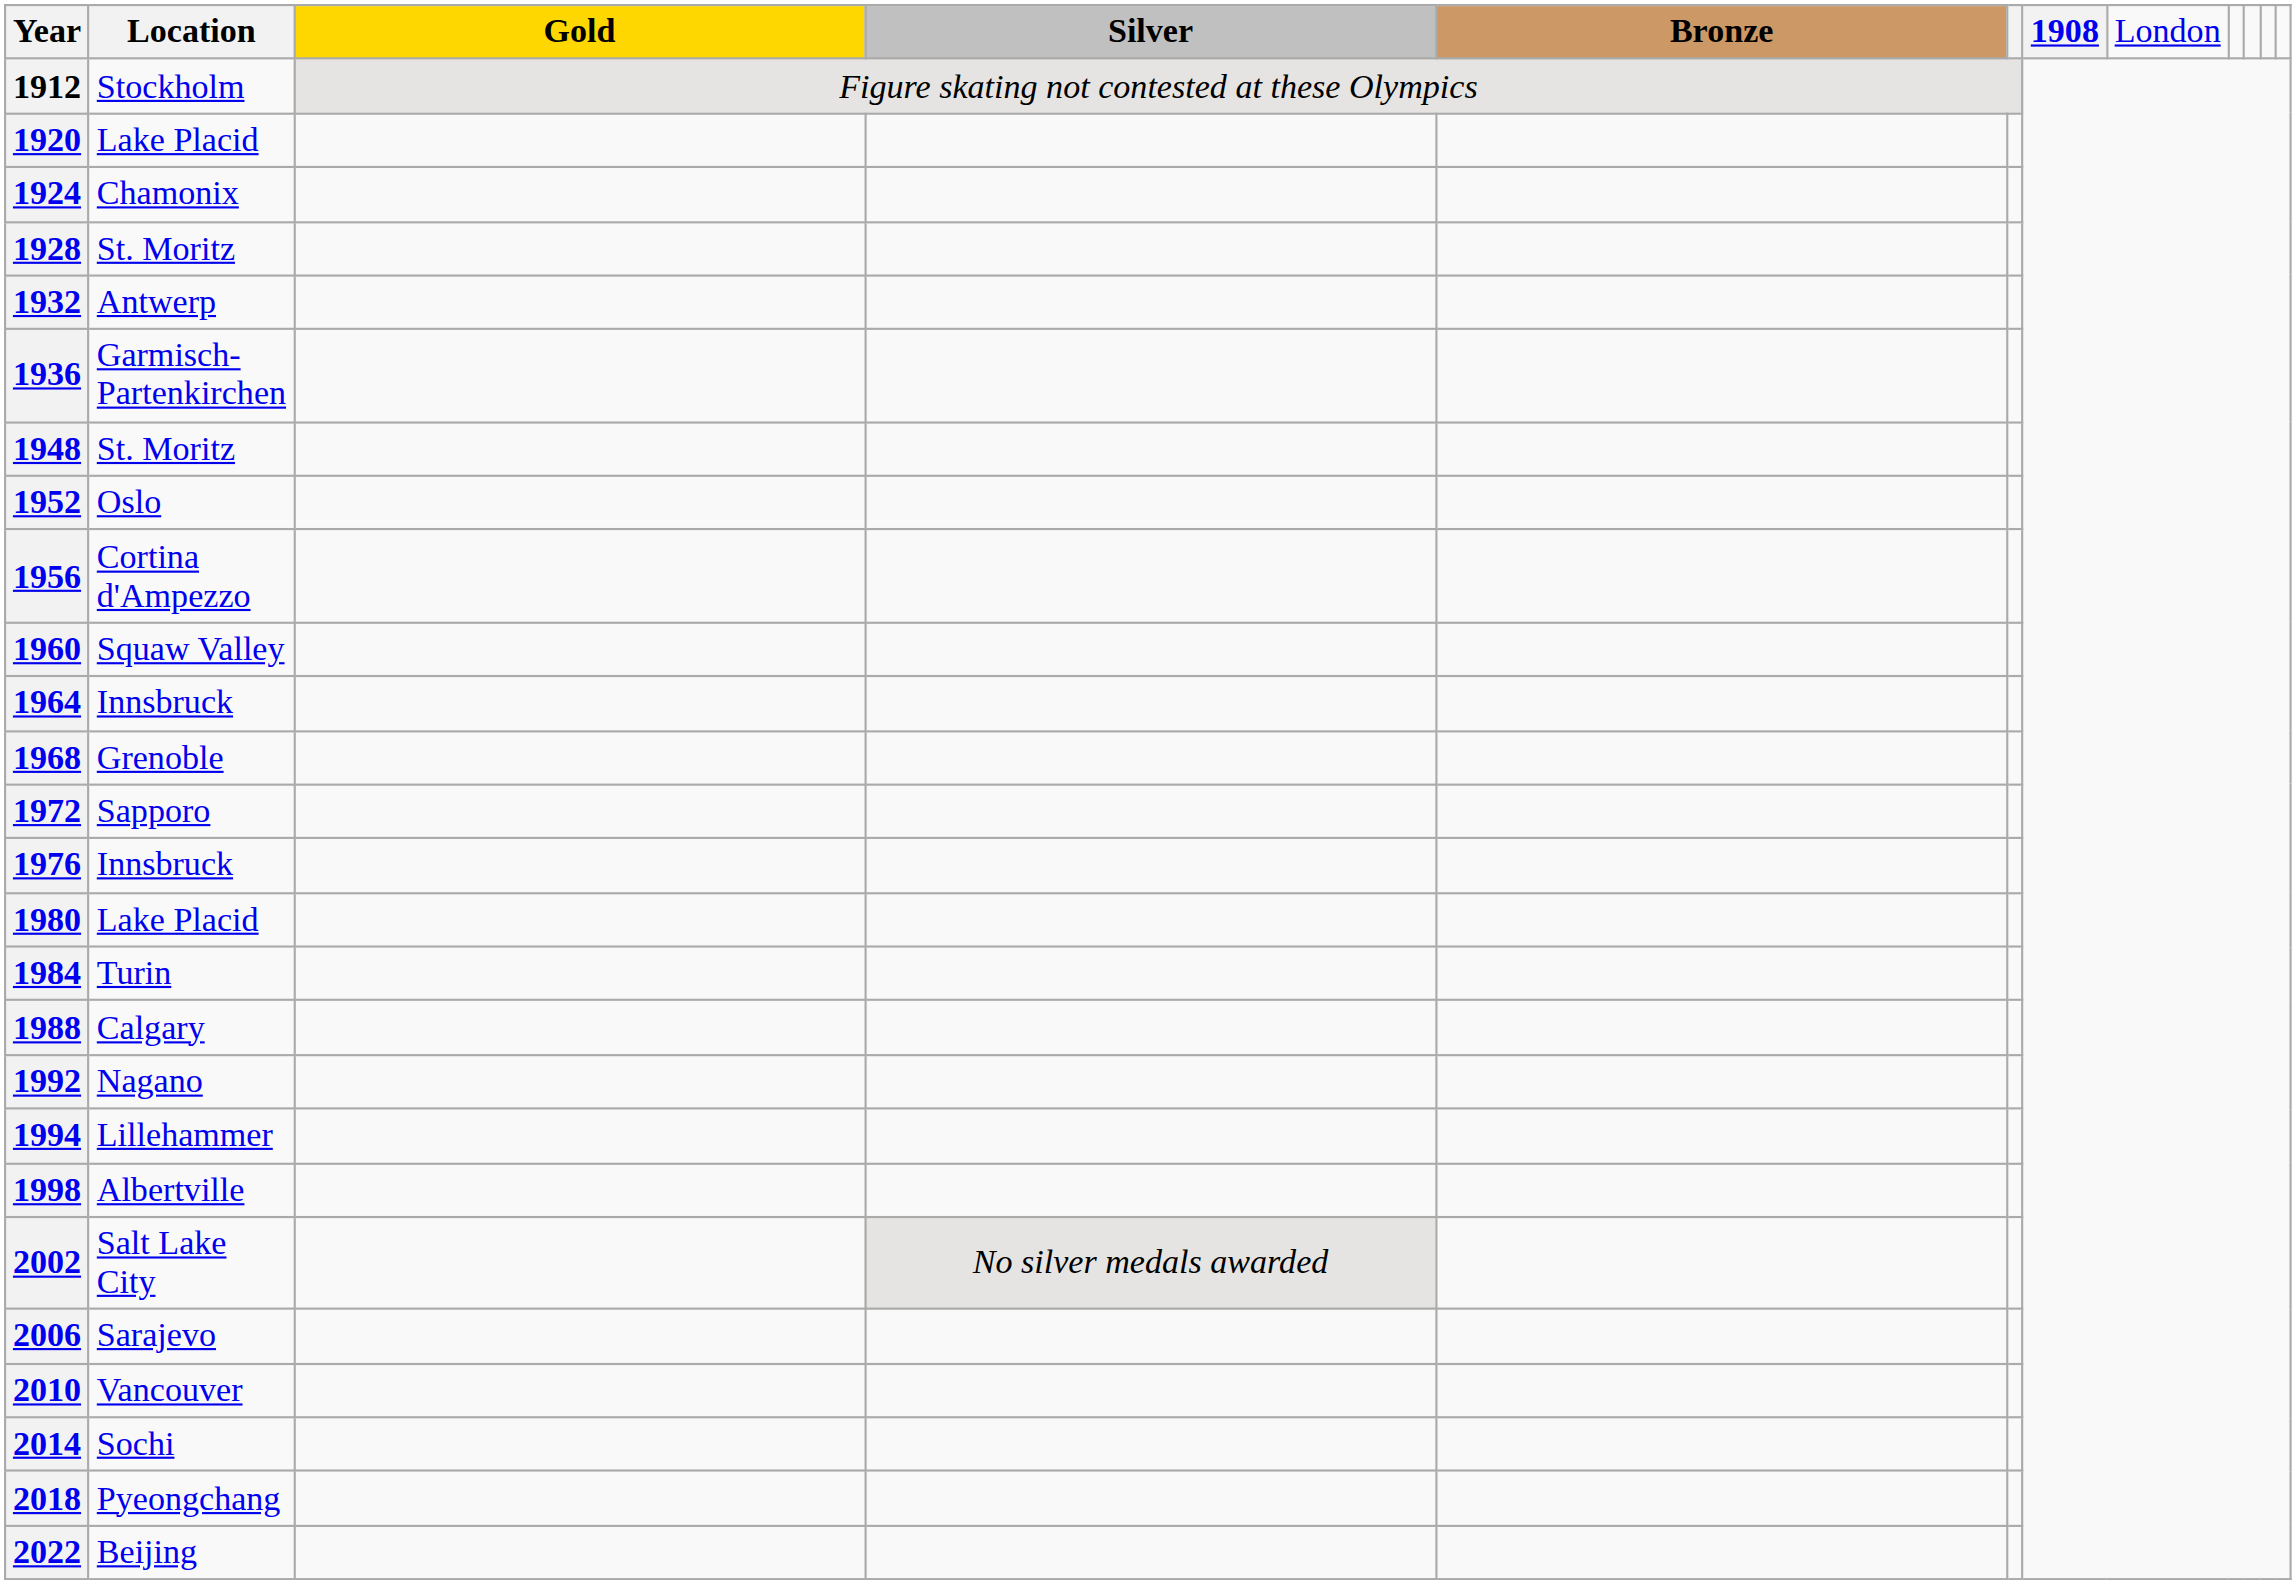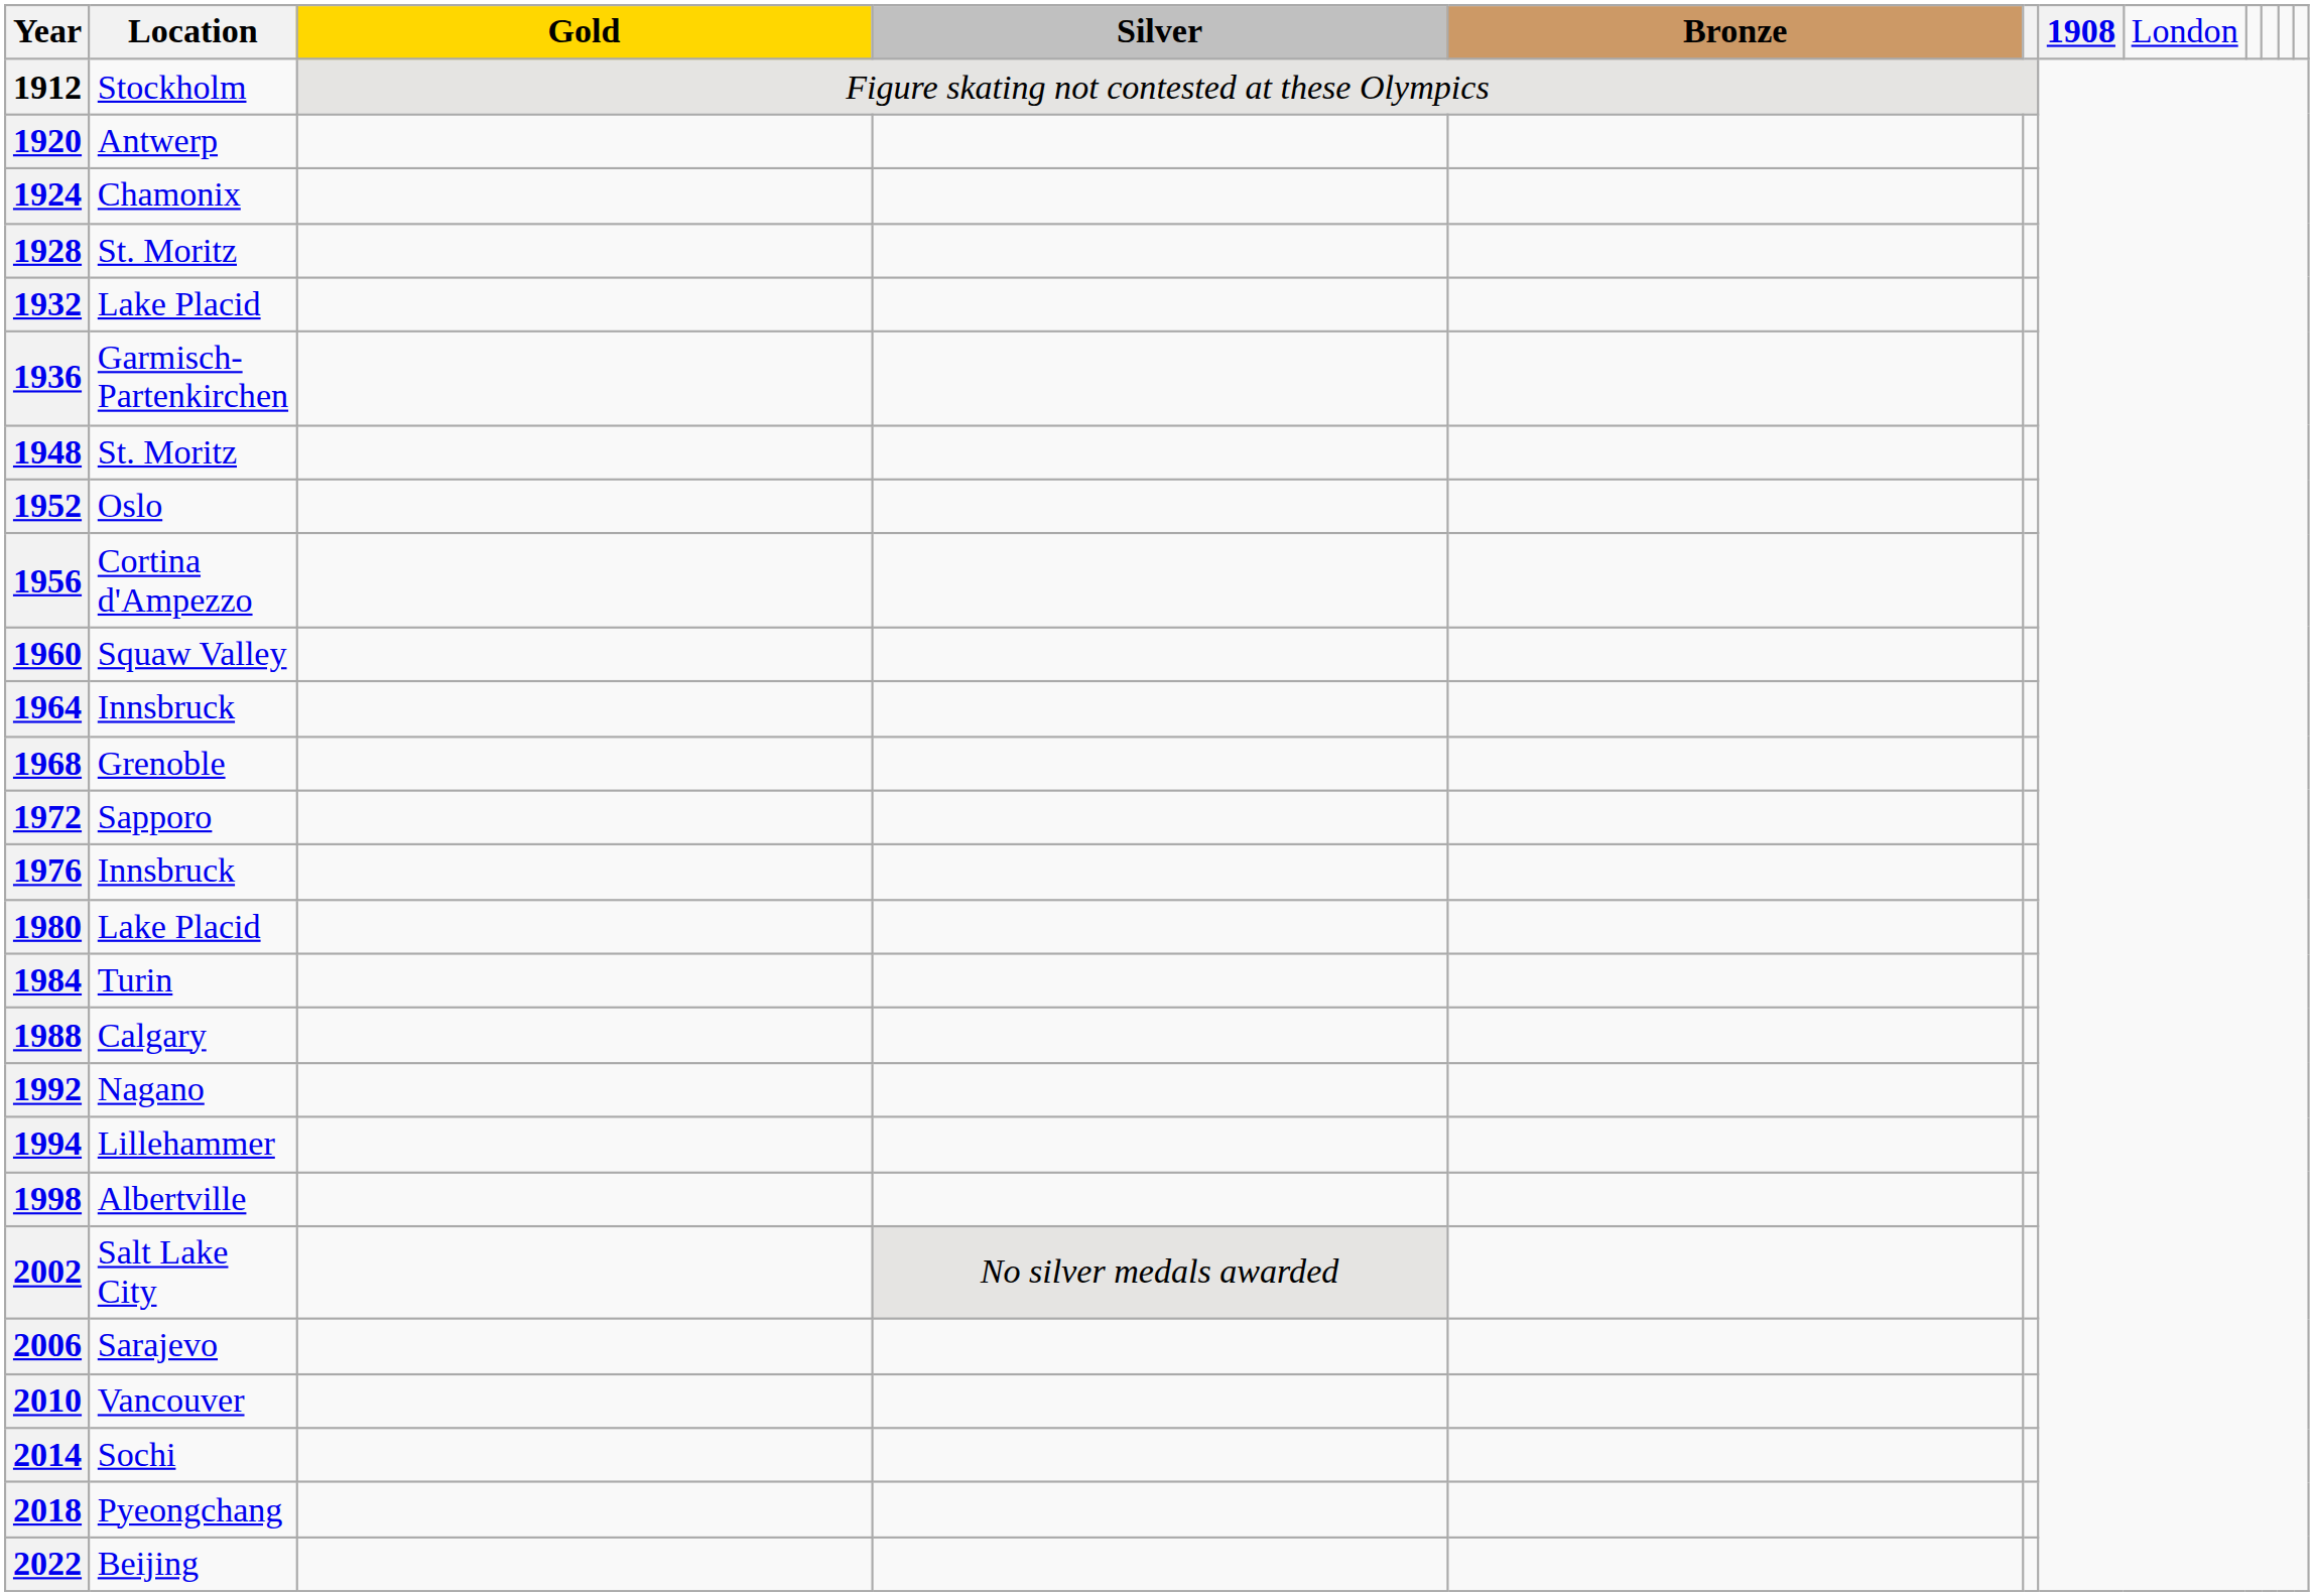 <table class="wikitable unsortable" style="text-align:left" width="85%">
 <tr>
 <th scope="col" style="text-align:center">Year</th>
 <th scope="col" style="text-align:center">Location</th>
 <td scope="col" style="text-align:center; width:25%; background:gold"><strong>Gold</strong></td>
 <td scope="col" style="text-align:center; width:25%; background:silver"><strong>Silver</strong></td>
 <td scope="col" style="text-align:center; width:25%; background:#c96"><strong>Bronze</strong></td>
 <th scope="col" style="text-align:center"></th>
 <th scope="row"><a href='#'>1908</a></th>
 <td> <a href='#'>London</a></td>
 <td></td>
 <td></td>
 <td></td>
 <td></td>
 </tr>
 <tr>
 <th scope="row">1912</th>
 <td> <a href='#'>Stockholm</a></td>
 <td colspan="4" align="center" bgcolor="e5e4e2"><em>Figure skating not contested at these Olympics</em></td>
 </tr>
 <tr>
 <th><a href='#'>1920</a></th>
-<td> <a href='#'>Lake Placid</a></td>
+<td> <a href='#'>Antwerp</a></td>
 <td></td>
 <td></td>
 <td></td>
 <td></td>
 </tr>
 <tr>
 <th scope="row"><a href='#'>1924</a></th>
 <td> <a href='#'>Chamonix</a></td>
 <td></td>
 <td></td>
 <td></td>
 <td></td>
 </tr>
 <tr>
 <th scope="row"><a href='#'>1928</a></th>
 <td> <a href='#'>St. Moritz</a></td>
 <td></td>
 <td></td>
 <td></td>
 <td></td>
 </tr>
 <tr>
 <th scope="row"><a href='#'>1932</a></th>
-<td> <a href='#'>Antwerp</a></td>
+<td> <a href='#'>Lake Placid</a></td>
 <td></td>
 <td></td>
 <td></td>
 <td></td>
 </tr>
 <tr>
 <th scope="row"><a href='#'>1936</a></th>
 <td> <a href='#'>Garmisch-Partenkirchen</a></td>
 <td></td>
 <td></td>
 <td></td>
 <td></td>
 </tr>
 <tr>
 <th scope="row"><a href='#'>1948</a></th>
 <td> <a href='#'>St. Moritz</a></td>
 <td></td>
 <td></td>
 <td></td>
 <td></td>
 </tr>
 <tr>
 <th scope="row"><a href='#'>1952</a></th>
 <td> <a href='#'>Oslo</a></td>
 <td></td>
 <td></td>
 <td></td>
 <td></td>
 </tr>
 <tr>
 <th scope="row"><a href='#'>1956</a></th>
 <td> <a href='#'>Cortina d'Ampezzo</a></td>
 <td></td>
 <td></td>
 <td></td>
 <td></td>
 </tr>
 <tr>
 <th scope="row"><a href='#'>1960</a></th>
 <td> <a href='#'>Squaw Valley</a></td>
 <td></td>
 <td></td>
 <td></td>
 <td></td>
 </tr>
 <tr>
 <th scope="row"><a href='#'>1964</a></th>
 <td> <a href='#'>Innsbruck</a></td>
 <td></td>
 <td><br></td>
 <td></td>
 <td></td>
 </tr>
 <tr>
 <th scope="row"><a href='#'>1968</a></th>
 <td> <a href='#'>Grenoble</a></td>
 <td></td>
 <td></td>
 <td></td>
 <td></td>
 </tr>
 <tr>
 <th scope="row"><a href='#'>1972</a></th>
 <td> <a href='#'>Sapporo</a></td>
 <td></td>
 <td></td>
 <td></td>
 <td></td>
 </tr>
 <tr>
 <th scope="row"><a href='#'>1976</a></th>
 <td> <a href='#'>Innsbruck</a></td>
 <td></td>
 <td></td>
 <td></td>
 <td></td>
 </tr>
 <tr>
 <th scope="row"><a href='#'>1980</a></th>
 <td> <a href='#'>Lake Placid</a></td>
 <td></td>
 <td></td>
 <td></td>
 <td></td>
 </tr>
 <tr>
 <th scope="row"><a href='#'>1984</a></th>
 <td> <a href='#'>Turin</a></td>
 <td></td>
 <td></td>
 <td></td>
 <td></td>
 </tr>
 <tr>
 <th scope="row"><a href='#'>1988</a></th>
 <td> <a href='#'>Calgary</a></td>
 <td></td>
 <td></td>
 <td></td>
 <td></td>
 </tr>
 <tr>
 <th scope="row"><a href='#'>1992</a></th>
 <td> <a href='#'>Nagano</a></td>
 <td></td>
 <td></td>
 <td></td>
 <td></td>
 </tr>
 <tr>
 <th scope="row"><a href='#'>1994</a></th>
 <td> <a href='#'>Lillehammer</a></td>
 <td></td>
 <td></td>
 <td></td>
 <td></td>
 </tr>
 <tr>
 <th scope="row"><a href='#'>1998</a></th>
 <td> <a href='#'>Albertville</a></td>
 <td></td>
 <td></td>
 <td></td>
 <td></td>
 </tr>
 <tr>
 <th scope="row"><a href='#'>2002</a></th>
 <td> <a href='#'>Salt Lake City</a></td>
 <td><br></td>
 <td align="center" bgcolor="e5e4e2"><em>No silver medals awarded</em></td>
 <td></td>
 <td></td>
 </tr>
 <tr>
 <th scope="row"><a href='#'>2006</a></th>
 <td> <a href='#'>Sarajevo</a></td>
 <td></td>
 <td></td>
 <td></td>
 <td></td>
 </tr>
 <tr>
 <th scope="row"><a href='#'>2010</a></th>
 <td> <a href='#'>Vancouver</a></td>
 <td></td>
 <td></td>
 <td></td>
 <td></td>
 </tr>
 <tr>
 <th scope="row"><a href='#'>2014</a></th>
 <td> <a href='#'>Sochi</a></td>
 <td></td>
 <td></td>
 <td></td>
 <td></td>
 </tr>
 <tr>
 <th scope="row"><a href='#'>2018</a></th>
 <td> <a href='#'>Pyeongchang</a></td>
 <td></td>
 <td></td>
 <td></td>
 <td></td>
 </tr>
 <tr>
 <th scope="row"><a href='#'>2022</a></th>
 <td> <a href='#'>Beijing</a></td>
 <td></td>
 <td></td>
 <td></td>
 <td></td>
 </tr>
 </table>
